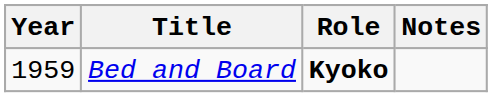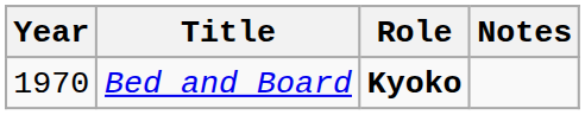 <table class="wikitable">
 <tr>
 <th>Year</th>
 <th>Title</th>
 <th>Role</th>
 <th>Notes</th>
 </tr>
 <tr>
-<td>1959</td>
+<td>1970</td>
 <td><em><a href='#'>Bed and Board</a></em></td>
 <td><strong>Kyoko</strong></td>
 <td></td>
 </tr>
 </table>
